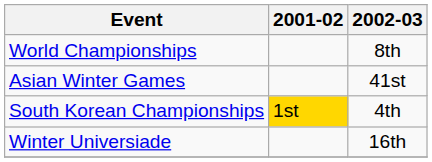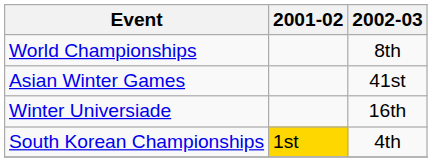 <table class="wikitable">
 <tr>
 <th>Event</th>
 <th>2001-02</th>
 <th>2002-03</th>
 </tr>
 <tr>
 <td><a href='#'>World Championships</a></td>
 <td></td>
 <td align="center">8th</td>
 </tr>
 <tr>
 <td><a href='#'>Asian Winter Games</a></td>
 <td></td>
 <td align="center">41st</td>
 </tr>
 <tr>
+<td><a href='#'>Winter Universiade</a></td>
+<td></td>
+<td align="center">16th</td>
+</tr>
+<tr>
 <td><a href='#'>South Korean Championships</a></td>
 <td bgcolor="gold">1st</td>
 <td align="center">4th</td>
 </tr>
 <tr>
-<td><a href='#'>Winter Universiade</a></td>
-<td></td>
-<td align="center">16th</td>
-</tr>
-<tr>
 </tr>
 </table>
